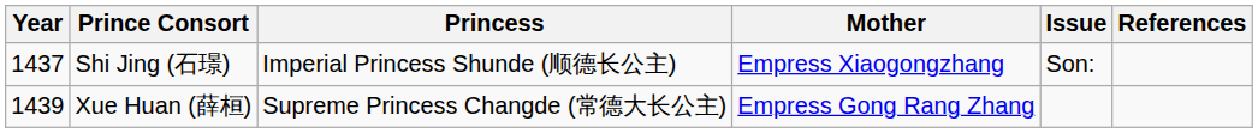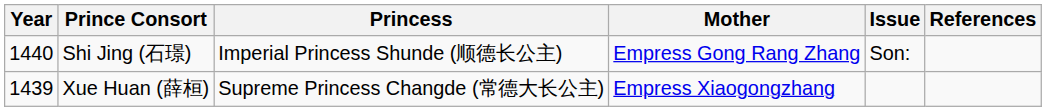 <table class="wikitable">
 <tr>
 <th>Year</th>
 <th>Prince Consort</th>
 <th>Princess</th>
 <th>Mother</th>
 <th>Issue</th>
 <th>References</th>
 </tr>
 <tr>
-<td>1437</td>
+<td>1440</td>
 <td>Shi Jing (石璟)</td>
 <td>Imperial Princess Shunde (顺德长公主)</td>
-<td><a href='#'>Empress Xiaogongzhang</a></td>
+<td rowspan=><a href='#'>Empress Gong Rang Zhang</a></td>
 <td>Son:</td>
 <td></td>
 </tr>
 <tr>
 <td>1439</td>
 <td>Xue Huan (薛桓)</td>
 <td>Supreme Princess Changde (常德大长公主)</td>
-<td rowspan=><a href='#'>Empress Gong Rang Zhang</a></td>
+<td><a href='#'>Empress Xiaogongzhang</a></td>
 <td></td>
 <td></td>
 </tr>
 </table>
